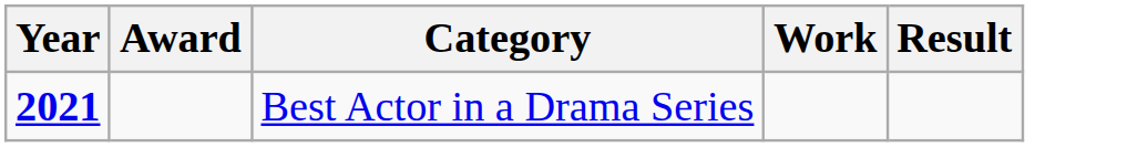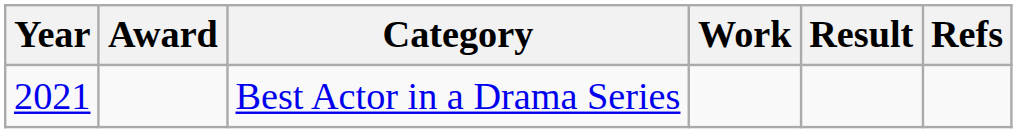 <table class="wikitable">
 <tr>
 <th>Year</th>
 <th>Award</th>
 <th>Category</th>
 <th>Work</th>
 <th>Result</th>
+<th>Refs</th>
 </tr>
 <tr>
-<td><strong><a href='#'>2021</a></strong></td>
+<td><a href='#'>2021</a></td>
 <td></td>
 <td><a href='#'>Best Actor in a Drama Series</a></td>
 <td></td>
 <td></td>
+<td style="text-align:center;"></td>
 </tr>
 </table>
